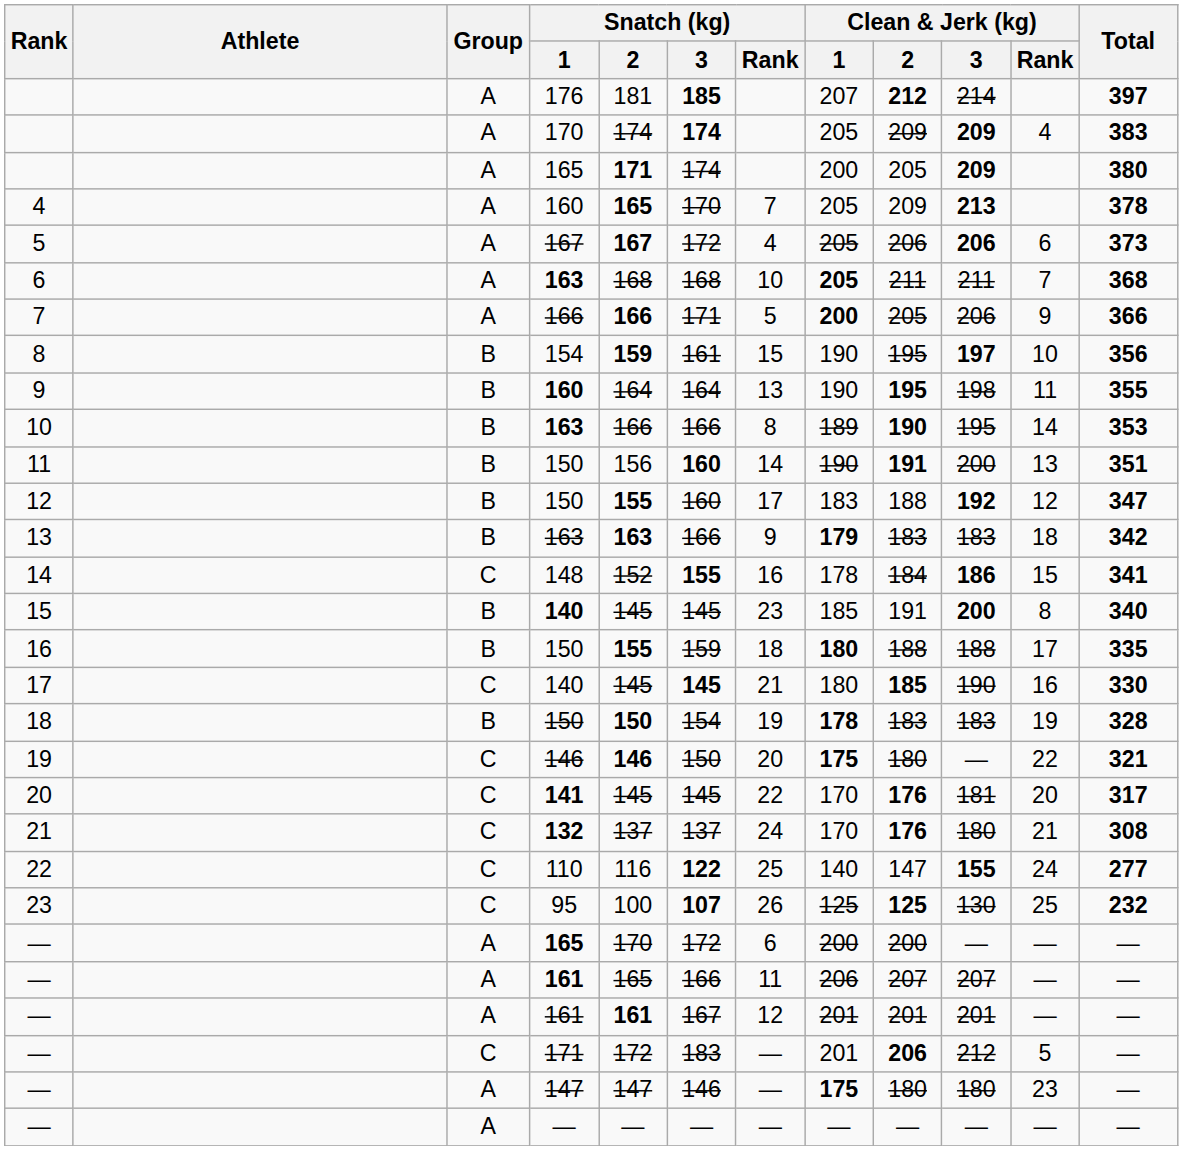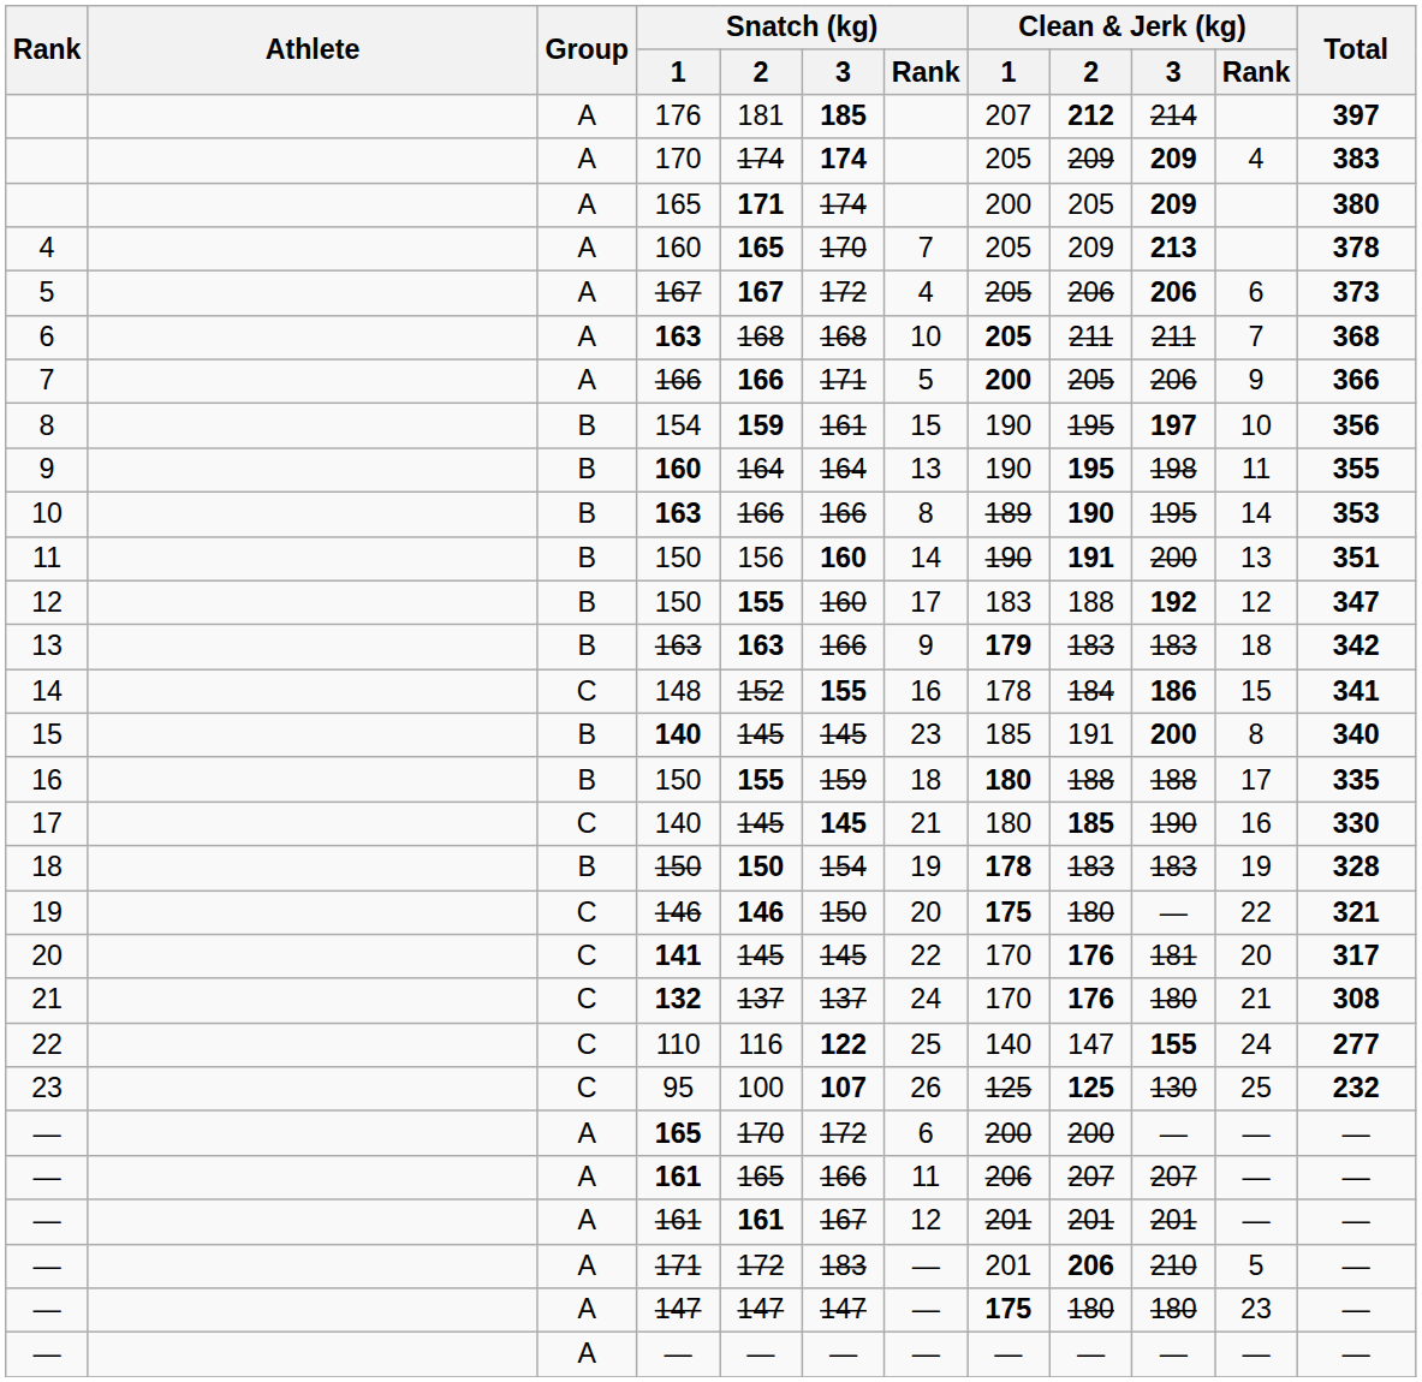 <table class = "wikitable" style="text-align:center;">
 <tr>
 <th rowspan=2 width=40>Rank</th>
 <th rowspan=2 width=250>Athlete</th>
 <th rowspan=2 width=50>Group</th>
 <th colspan=4>Snatch (kg)</th>
 <th colspan=4>Clean & Jerk (kg)</th>
 <th rowspan=2 width=60>Total</th>
 </tr>
 <tr>
 <th width=40>1</th>
 <th width=40>2</th>
 <th width=40>3</th>
 <th width=40>Rank</th>
 <th width=40>1</th>
 <th width=40>2</th>
 <th width=40>3</th>
 <th width=40>Rank</th>
 </tr>
 <tr>
 <td></td>
 <td align=left></td>
 <td>A</td>
 <td>176</td>
 <td>181</td>
 <td><strong>185</strong></td>
 <td></td>
 <td>207</td>
 <td><strong>212</strong></td>
 <td><s>214</s></td>
 <td></td>
 <td><strong>397</strong></td>
 </tr>
 <tr>
 <td></td>
 <td align=left></td>
 <td>A</td>
 <td>170</td>
 <td><s>174</s></td>
 <td><strong>174</strong></td>
 <td></td>
 <td>205</td>
 <td><s>209</s></td>
 <td><strong>209</strong></td>
 <td>4</td>
 <td><strong>383</strong></td>
 </tr>
 <tr>
 <td></td>
 <td align=left></td>
 <td>A</td>
 <td>165</td>
 <td><strong>171</strong></td>
 <td><s>174</s></td>
 <td></td>
 <td>200</td>
 <td>205</td>
 <td><strong>209</strong></td>
 <td></td>
 <td><strong>380</strong></td>
 </tr>
 <tr>
 <td>4</td>
 <td align=left></td>
 <td>A</td>
 <td>160</td>
 <td><strong>165</strong></td>
 <td><s>170</s></td>
 <td>7</td>
 <td>205</td>
 <td>209</td>
 <td><strong>213</strong></td>
 <td></td>
 <td><strong>378</strong></td>
 </tr>
 <tr>
 <td>5</td>
 <td align=left></td>
 <td>A</td>
 <td><s>167</s></td>
 <td><strong>167</strong></td>
 <td><s>172</s></td>
 <td>4</td>
 <td><s>205</s></td>
 <td><s>206</s></td>
 <td><strong>206</strong></td>
 <td>6</td>
 <td><strong>373</strong></td>
 </tr>
 <tr>
 <td>6</td>
 <td align=left></td>
 <td>A</td>
 <td><strong>163</strong></td>
 <td><s>168</s></td>
 <td><s>168</s></td>
 <td>10</td>
 <td><strong>205</strong></td>
 <td><s>211</s></td>
 <td><s>211</s></td>
 <td>7</td>
 <td><strong>368</strong></td>
 </tr>
 <tr>
 <td>7</td>
 <td align=left></td>
 <td>A</td>
 <td><s>166</s></td>
 <td><strong>166</strong></td>
 <td><s>171</s></td>
 <td>5</td>
 <td><strong>200</strong></td>
 <td><s>205</s></td>
 <td><s>206</s></td>
 <td>9</td>
 <td><strong>366</strong></td>
 </tr>
 <tr>
 <td>8</td>
 <td align=left></td>
 <td>B</td>
 <td>154</td>
 <td><strong>159</strong></td>
 <td><s>161</s></td>
 <td>15</td>
 <td>190</td>
 <td><s>195</s></td>
 <td><strong>197</strong></td>
 <td>10</td>
 <td><strong>356</strong></td>
 </tr>
 <tr>
 <td>9</td>
 <td align=left></td>
 <td>B</td>
 <td><strong>160</strong></td>
 <td><s>164</s></td>
 <td><s>164</s></td>
 <td>13</td>
 <td>190</td>
 <td><strong>195</strong></td>
 <td><s>198</s></td>
 <td>11</td>
 <td><strong>355</strong></td>
 </tr>
 <tr>
 <td>10</td>
 <td align=left></td>
 <td>B</td>
 <td><strong>163</strong></td>
 <td><s>166</s></td>
 <td><s>166</s></td>
 <td>8</td>
 <td><s>189</s></td>
 <td><strong>190</strong></td>
 <td><s>195</s></td>
 <td>14</td>
 <td><strong>353</strong></td>
 </tr>
 <tr>
 <td>11</td>
 <td align=left></td>
 <td>B</td>
 <td>150</td>
 <td>156</td>
 <td><strong>160</strong></td>
 <td>14</td>
 <td><s>190</s></td>
 <td><strong>191</strong></td>
 <td><s>200</s></td>
 <td>13</td>
 <td><strong>351</strong></td>
 </tr>
 <tr>
 <td>12</td>
 <td align=left></td>
 <td>B</td>
 <td>150</td>
 <td><strong>155</strong></td>
 <td><s>160</s></td>
 <td>17</td>
 <td>183</td>
 <td>188</td>
 <td><strong>192</strong></td>
 <td>12</td>
 <td><strong>347</strong></td>
 </tr>
 <tr>
 <td>13</td>
 <td align=left></td>
 <td>B</td>
 <td><s>163</s></td>
 <td><strong>163</strong></td>
 <td><s>166</s></td>
 <td>9</td>
 <td><strong>179</strong></td>
 <td><s>183</s></td>
 <td><s>183</s></td>
 <td>18</td>
 <td><strong>342</strong></td>
 </tr>
 <tr>
 <td>14</td>
 <td align=left></td>
 <td>C</td>
 <td>148</td>
 <td><s>152</s></td>
 <td><strong>155</strong></td>
 <td>16</td>
 <td>178</td>
 <td><s>184</s></td>
 <td><strong>186</strong></td>
 <td>15</td>
 <td><strong>341</strong></td>
 </tr>
 <tr>
 <td>15</td>
 <td align=left></td>
 <td>B</td>
 <td><strong>140</strong></td>
 <td><s>145</s></td>
 <td><s>145</s></td>
 <td>23</td>
 <td>185</td>
 <td>191</td>
 <td><strong>200</strong></td>
 <td>8</td>
 <td><strong>340</strong></td>
 </tr>
 <tr>
 <td>16</td>
 <td align=left></td>
 <td>B</td>
 <td>150</td>
 <td><strong>155</strong></td>
 <td><s>159</s></td>
 <td>18</td>
 <td><strong>180</strong></td>
 <td><s>188</s></td>
 <td><s>188</s></td>
 <td>17</td>
 <td><strong>335</strong></td>
 </tr>
 <tr>
 <td>17</td>
 <td align=left></td>
 <td>C</td>
 <td>140</td>
 <td><s>145</s></td>
 <td><strong>145</strong></td>
 <td>21</td>
 <td>180</td>
 <td><strong>185</strong></td>
 <td><s>190</s></td>
 <td>16</td>
 <td><strong>330</strong></td>
 </tr>
 <tr>
 <td>18</td>
 <td align=left></td>
 <td>B</td>
 <td><s>150</s></td>
 <td><strong>150</strong></td>
 <td><s>154</s></td>
 <td>19</td>
 <td><strong>178</strong></td>
 <td><s>183</s></td>
 <td><s>183</s></td>
 <td>19</td>
 <td><strong>328</strong></td>
 </tr>
 <tr>
 <td>19</td>
 <td align=left></td>
 <td>C</td>
 <td><s>146</s></td>
 <td><strong>146</strong></td>
 <td><s>150</s></td>
 <td>20</td>
 <td><strong>175</strong></td>
 <td><s>180</s></td>
 <td>—</td>
 <td>22</td>
 <td><strong>321</strong></td>
 </tr>
 <tr>
 <td>20</td>
 <td align=left></td>
 <td>C</td>
 <td><strong>141</strong></td>
 <td><s>145</s></td>
 <td><s>145</s></td>
 <td>22</td>
 <td>170</td>
 <td><strong>176</strong></td>
 <td><s>181</s></td>
 <td>20</td>
 <td><strong>317</strong></td>
 </tr>
 <tr>
 <td>21</td>
 <td align=left></td>
 <td>C</td>
 <td><strong>132</strong></td>
 <td><s>137</s></td>
 <td><s>137</s></td>
 <td>24</td>
 <td>170</td>
 <td><strong>176</strong></td>
 <td><s>180</s></td>
 <td>21</td>
 <td><strong>308</strong></td>
 </tr>
 <tr>
 <td>22</td>
 <td align=left></td>
 <td>C</td>
 <td>110</td>
 <td>116</td>
 <td><strong>122</strong></td>
 <td>25</td>
 <td>140</td>
 <td>147</td>
 <td><strong>155</strong></td>
 <td>24</td>
 <td><strong>277</strong></td>
 </tr>
 <tr>
 <td>23</td>
 <td align=left></td>
 <td>C</td>
 <td>95</td>
 <td>100</td>
 <td><strong>107</strong></td>
 <td>26</td>
 <td><s>125</s></td>
 <td><strong>125</strong></td>
 <td><s>130</s></td>
 <td>25</td>
 <td><strong>232</strong></td>
 </tr>
 <tr>
 <td>—</td>
 <td align=left></td>
 <td>A</td>
 <td><strong>165</strong></td>
 <td><s>170</s></td>
 <td><s>172</s></td>
 <td>6</td>
 <td><s>200</s></td>
 <td><s>200</s></td>
 <td>—</td>
 <td>—</td>
 <td>—</td>
 </tr>
 <tr>
 <td>—</td>
 <td align=left></td>
 <td>A</td>
 <td><strong>161</strong></td>
 <td><s>165</s></td>
 <td><s>166</s></td>
 <td>11</td>
 <td><s>206</s></td>
 <td><s>207</s></td>
 <td><s>207</s></td>
 <td>—</td>
 <td>—</td>
 </tr>
 <tr>
 <td>—</td>
 <td align=left></td>
 <td>A</td>
 <td><s>161</s></td>
 <td><strong>161</strong></td>
 <td><s>167</s></td>
 <td>12</td>
 <td><s>201</s></td>
 <td><s>201</s></td>
 <td><s>201</s></td>
 <td>—</td>
 <td>—</td>
 </tr>
 <tr>
 <td>—</td>
 <td align=left></td>
-<td>C</td>
+<td>A</td>
 <td><s>171</s></td>
 <td><s>172</s></td>
 <td><s>183</s></td>
 <td>—</td>
 <td>201</td>
 <td><strong>206</strong></td>
-<td><s>212</s></td>
+<td><s>210</s></td>
 <td>5</td>
 <td>—</td>
 </tr>
 <tr>
 <td>—</td>
 <td align=left></td>
 <td>A</td>
 <td><s>147</s></td>
 <td><s>147</s></td>
-<td><s>146</s></td>
+<td><s>147</s></td>
 <td>—</td>
 <td><strong>175</strong></td>
 <td><s>180</s></td>
 <td><s>180</s></td>
 <td>23</td>
 <td>—</td>
 </tr>
 <tr>
 <td>—</td>
 <td align=left></td>
 <td>A</td>
 <td>—</td>
 <td>—</td>
 <td>—</td>
 <td>—</td>
 <td>—</td>
 <td>—</td>
 <td>—</td>
 <td>—</td>
 <td>—</td>
 </tr>
 </table>
